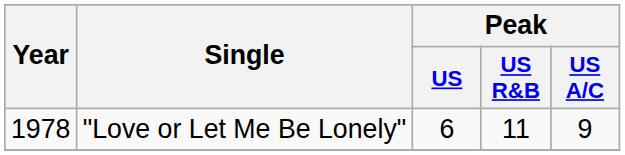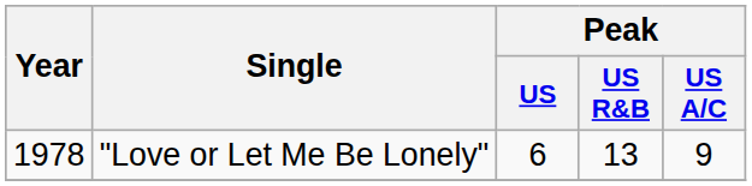 <table class="wikitable" style="text-align:center;">
 <tr>
 <th rowspan="2">Year</th>
 <th rowspan="2">Single</th>
 <th colspan="3">Peak</th>
 </tr>
 <tr style="font-size:smaller;">
 <th width="35"><a href='#'>US</a><br></th>
 <th width="35"><a href='#'>US<br>R&B</a><br></th>
 <th width="35"><a href='#'>US<br>A/C</a><br></th>
 </tr>
 <tr>
 <td rowspan="1">1978</td>
 <td align="left">"Love or Let Me Be Lonely"</td>
 <td>6</td>
-<td>11</td>
+<td>13</td>
 <td>9</td>
 </tr>
 <tr>
 </tr>
 </table>
